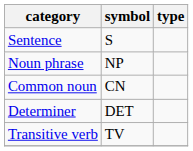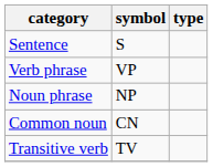 <table class=wikitable>
 <tr>
 <th>category</th>
 <th>symbol</th>
 <th>type</th>
 </tr>
 <tr>
 <td><a href='#'>Sentence</a></td>
 <td>S</td>
+<td></td>
+</tr>
+<tr>
+<td><a href='#'>Verb phrase</a></td>
+<td>VP</td>
 <td></td>
 </tr>
 <tr>
 <td><a href='#'>Noun phrase</a></td>
 <td>NP</td>
 <td></td>
 </tr>
 <tr>
 <td><a href='#'>Common noun</a></td>
 <td>CN</td>
 <td></td>
 </tr>
 <tr>
-<td><a href='#'>Determiner</a></td>
-<td>DET</td>
-<td></td>
-</tr>
-<tr>
 <td><a href='#'>Transitive verb</a></td>
 <td>TV</td>
 <td></td>
 </tr>
 <tr>
 </tr>
 </table>
